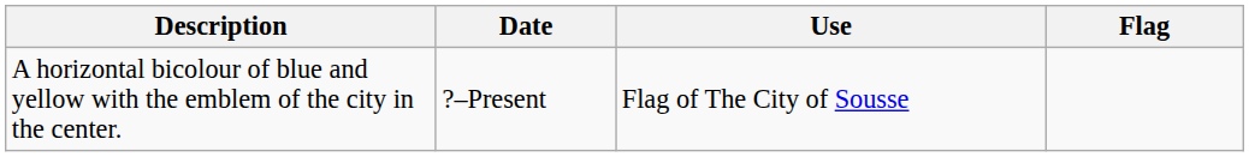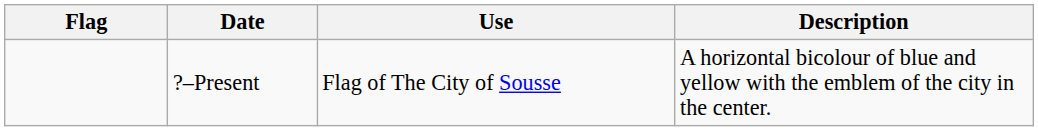 <table class="wikitable">
 <tr>
-<th style="width:250px;">Description</th>
+<th style="width:110px;">Flag</th>
 <th style="width:100px;">Date</th>
 <th style="width:250px;">Use</th>
-<th style="width:110px;">Flag</th>
+<th style="width:250px;">Description</th>
 </tr>
 <tr>
-<td>A horizontal bicolour of blue and yellow with the emblem of the city in the center.</td>
+<td></td>
 <td>?–Present</td>
 <td>Flag of The City of <a href='#'>Sousse</a></td>
-<td></td>
+<td>A horizontal bicolour of blue and yellow with the emblem of the city in the center.</td>
 </tr>
 </table>
